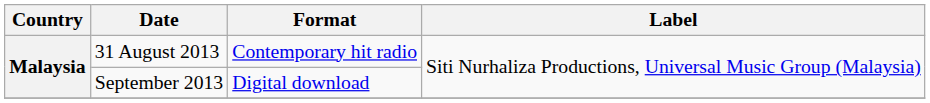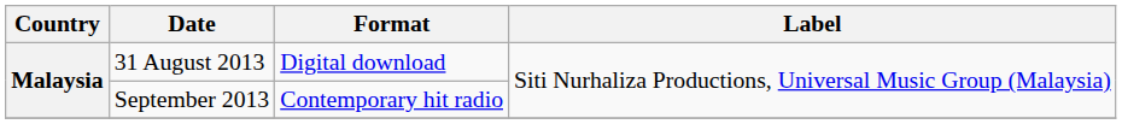 <table class="wikitable plainrowheaders" border="1">
 <tr>
 <th>Country</th>
 <th>Date</th>
 <th>Format</th>
 <th>Label</th>
 </tr>
 <tr>
 <th rowspan="2">Malaysia</th>
 <td rowspan="1">31 August 2013</td>
-<td><a href='#'>Contemporary hit radio</a></td>
+<td rowspan="1"><a href='#'>Digital download</a></td>
 <td rowspan="2">Siti Nurhaliza Productions, <a href='#'>Universal Music Group (Malaysia)</a></td>
 </tr>
 <tr>
 <td>September 2013</td>
-<td rowspan="1"><a href='#'>Digital download</a></td>
+<td><a href='#'>Contemporary hit radio</a></td>
 </tr>
 <tr>
 </tr>
 </table>
